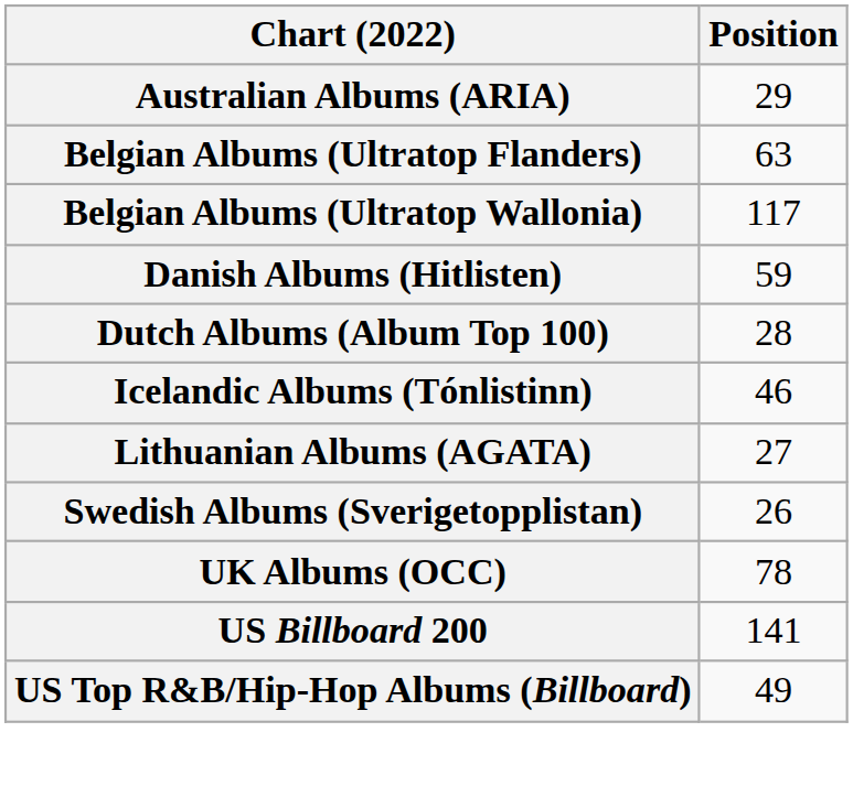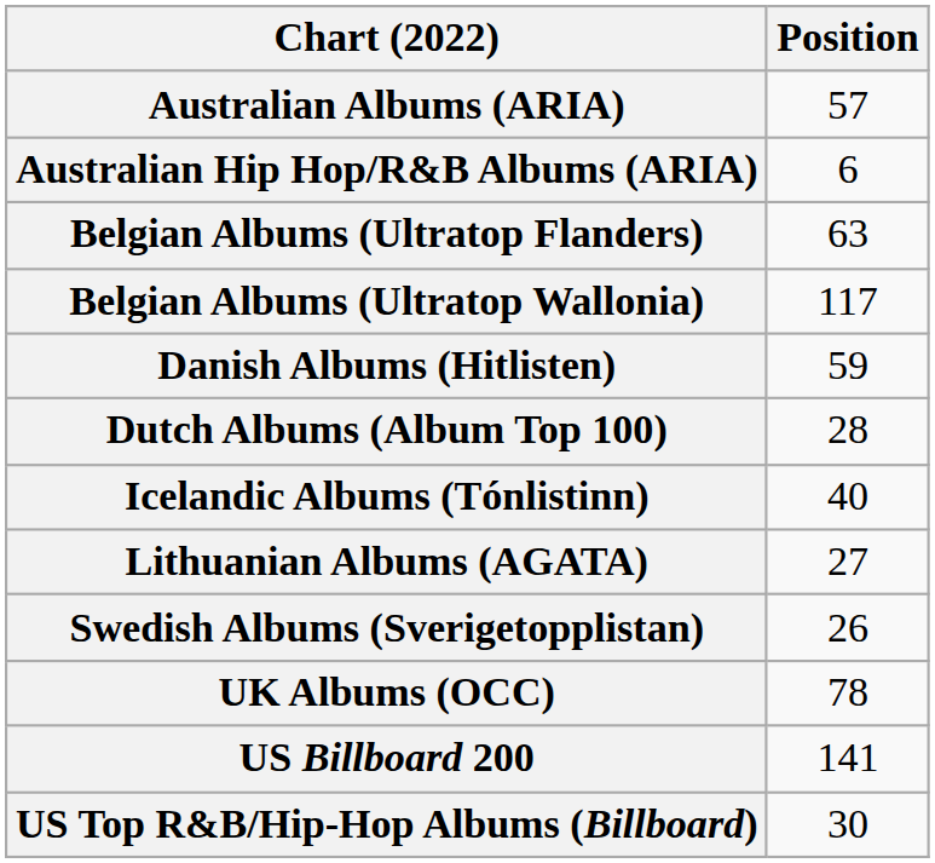 <table class="wikitable sortable plainrowheaders" style="text-align:center">
 <tr>
 <th scope="col">Chart (2022)</th>
 <th scope="col">Position</th>
 </tr>
 <tr>
 <th scope="row">Australian Albums (ARIA)</th>
-<td>29</td>
+<td>57</td>
+</tr>
+<tr>
+<th scope="row">Australian Hip Hop/R&B Albums (ARIA)</th>
+<td>6</td>
 </tr>
 <tr>
 <th scope="row">Belgian Albums (Ultratop Flanders)</th>
 <td>63</td>
 </tr>
 <tr>
 <th scope="row">Belgian Albums (Ultratop Wallonia)</th>
 <td>117</td>
 </tr>
 <tr>
 <th scope="row">Danish Albums (Hitlisten)</th>
 <td>59</td>
 </tr>
 <tr>
 <th scope="row">Dutch Albums (Album Top 100)</th>
 <td>28</td>
 </tr>
 <tr>
 <th scope="row">Icelandic Albums (Tónlistinn)</th>
-<td>46</td>
+<td>40</td>
 </tr>
 <tr>
 <th scope="row">Lithuanian Albums (AGATA)</th>
 <td>27</td>
 </tr>
 <tr>
 <th scope="row">Swedish Albums (Sverigetopplistan)</th>
 <td>26</td>
 </tr>
 <tr>
 <th scope="row">UK Albums (OCC)</th>
 <td>78</td>
 </tr>
 <tr>
 <th scope="row">US <em>Billboard</em> 200</th>
 <td>141</td>
 </tr>
 <tr>
 <th scope="row">US Top R&B/Hip-Hop Albums (<em>Billboard</em>)</th>
-<td>49</td>
+<td>30</td>
 </tr>
 </table>
